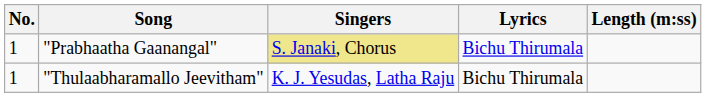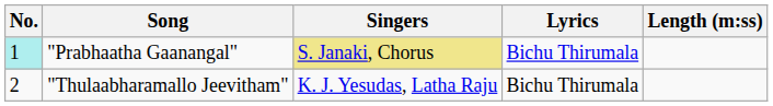 <table class="wikitable" style="font-size:95%;">
 <tr>
 <th>No.</th>
 <th>Song</th>
 <th>Singers</th>
 <th>Lyrics</th>
 <th>Length (m:ss)</th>
 </tr>
 <tr>
-<td>1</td>
+<td style="background: paleturquoise;">1</td>
 <td>"Prabhaatha Gaanangal"</td>
 <td style="background: khaki;"><a href='#'>S. Janaki</a>, Chorus</td>
 <td><a href='#'>Bichu Thirumala</a></td>
 <td></td>
 </tr>
 <tr>
-<td>1</td>
+<td>2</td>
 <td>"Thulaabharamallo Jeevitham"</td>
 <td><a href='#'>K. J. Yesudas</a>, <a href='#'>Latha Raju</a></td>
 <td>Bichu Thirumala</td>
 <td></td>
 </tr>
 </table>
